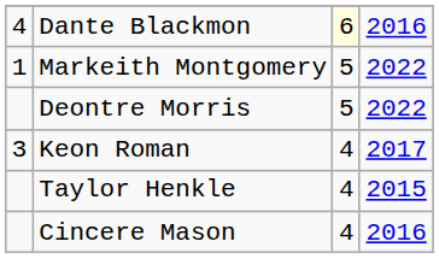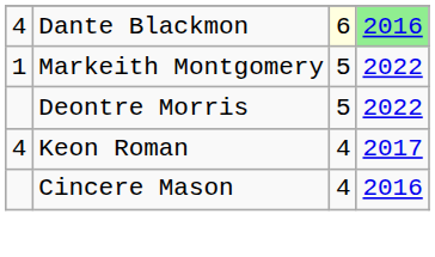 <table class="wikitable">
 <tr>
 </tr>
 <tr>
 <td>4</td>
 <td>Dante Blackmon</td>
 <td style="background: lightyellow;">6</td>
-<td><a href='#'>2016</a></td>
+<td style="background: lightgreen;"><a href='#'>2016</a></td>
 </tr>
 <tr>
 <td>1</td>
 <td>Markeith Montgomery</td>
 <td>5</td>
 <td><a href='#'>2022</a></td>
 </tr>
 <tr>
 <td></td>
 <td>Deontre Morris</td>
 <td>5</td>
 <td><a href='#'>2022</a></td>
 </tr>
 <tr>
-<td>3</td>
+<td>4</td>
 <td>Keon Roman</td>
 <td>4</td>
 <td><a href='#'>2017</a></td>
-</tr>
-<tr>
-<td></td>
-<td>Taylor Henkle</td>
-<td>4</td>
-<td><a href='#'>2015</a></td>
 </tr>
 <tr>
 <td></td>
 <td>Cincere Mason</td>
 <td>4</td>
 <td><a href='#'>2016</a></td>
 </tr>
 </table>
